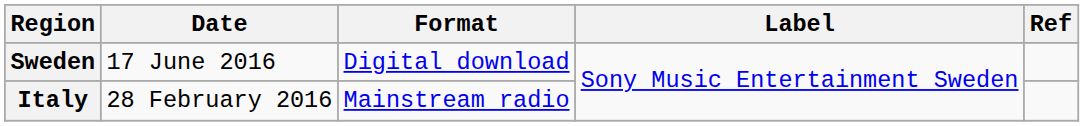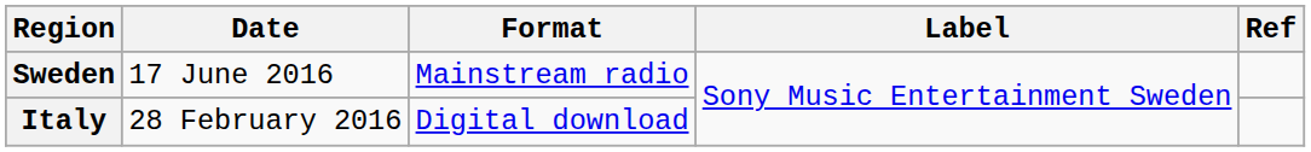 <table class="wikitable plainrowheaders">
 <tr>
 <th scope="col">Region</th>
 <th scope="col">Date</th>
 <th scope="col">Format</th>
 <th scope="col">Label</th>
 <th scope="col">Ref</th>
 </tr>
 <tr>
 <th scope="row">Sweden</th>
 <td>17 June 2016</td>
-<td><a href='#'>Digital download</a></td>
+<td><a href='#'>Mainstream radio</a></td>
 <td rowspan="2"><a href='#'>Sony Music Entertainment Sweden</a></td>
 <td></td>
 </tr>
 <tr>
 <th scope="row">Italy</th>
 <td>28 February 2016</td>
-<td><a href='#'>Mainstream radio</a></td>
+<td><a href='#'>Digital download</a></td>
 <td></td>
 </tr>
 </table>
